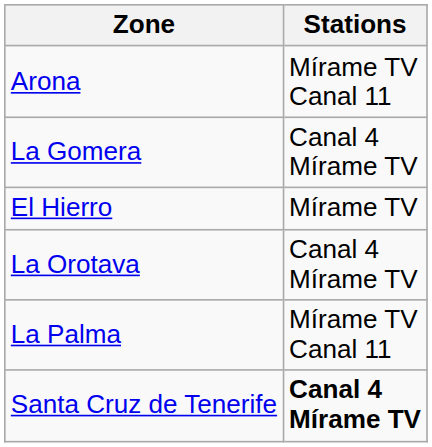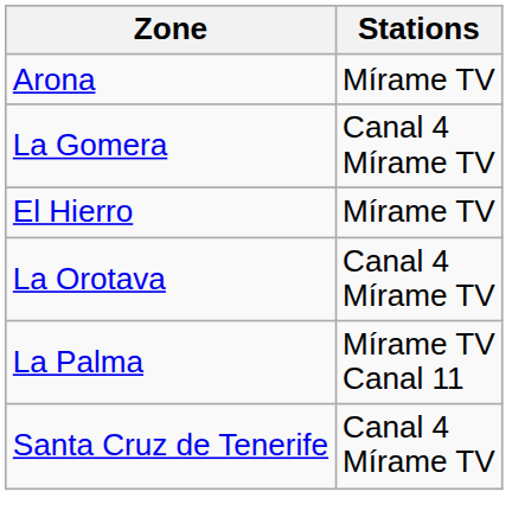 <table class="wikitable">
 <tr>
 <th>Zone</th>
 <th>Stations</th>
 </tr>
 <tr>
 <td><a href='#'>Arona</a></td>
-<td>Mírame TV<br>Canal 11</td>
+<td>Mírame TV</td>
 </tr>
 <tr>
 <td><a href='#'>La Gomera</a></td>
 <td>Canal 4<br>Mírame TV</td>
 </tr>
 <tr>
 <td><a href='#'>El Hierro</a></td>
 <td>Mírame TV</td>
 </tr>
 <tr>
 <td><a href='#'>La Orotava</a></td>
 <td>Canal 4<br>Mírame TV</td>
 </tr>
 <tr>
 <td><a href='#'>La Palma</a></td>
 <td>Mírame TV<br>Canal 11</td>
 </tr>
 <tr>
 <td><a href='#'>Santa Cruz de Tenerife</a></td>
-<td><strong>Canal 4<br>Mírame TV</strong></td>
+<td>Canal 4<br>Mírame TV</td>
 </tr>
 </table>
